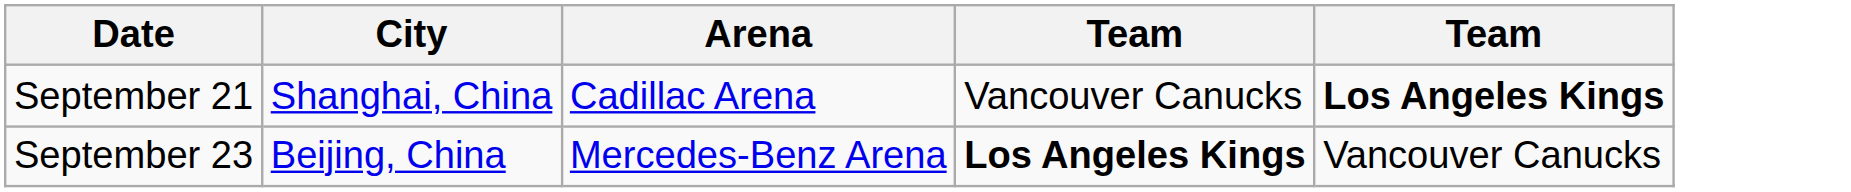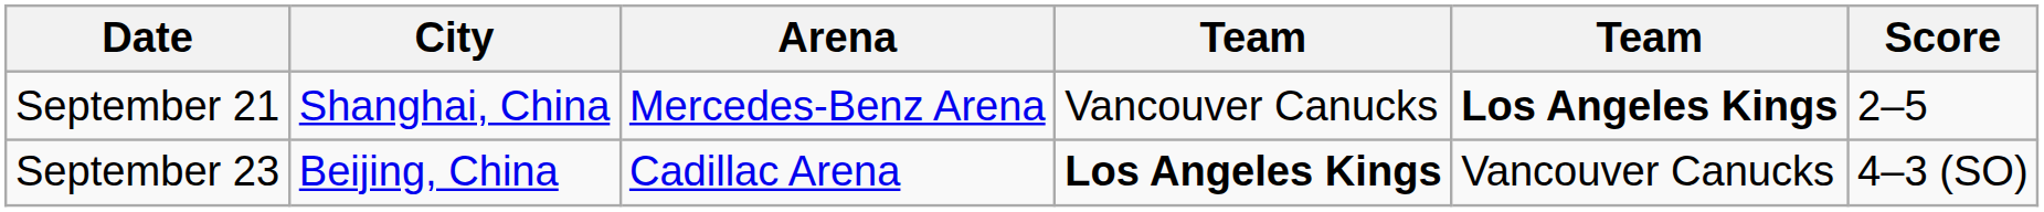 <table class="wikitable">
 <tr>
 <th>Date</th>
 <th>City</th>
 <th>Arena</th>
 <th>Team</th>
 <th>Team</th>
+<th>Score</th>
 </tr>
 <tr>
 <td>September 21</td>
 <td><a href='#'>Shanghai, China</a></td>
-<td><a href='#'>Cadillac Arena</a></td>
+<td><a href='#'>Mercedes-Benz Arena</a></td>
 <td>Vancouver Canucks</td>
 <td><strong>Los Angeles Kings</strong></td>
+<td>2–5</td>
 </tr>
 <tr>
 <td>September 23</td>
 <td><a href='#'>Beijing, China</a></td>
-<td><a href='#'>Mercedes-Benz Arena</a></td>
+<td><a href='#'>Cadillac Arena</a></td>
 <td><strong>Los Angeles Kings</strong></td>
 <td>Vancouver Canucks</td>
+<td>4–3 (SO)</td>
 </tr>
 </table>
